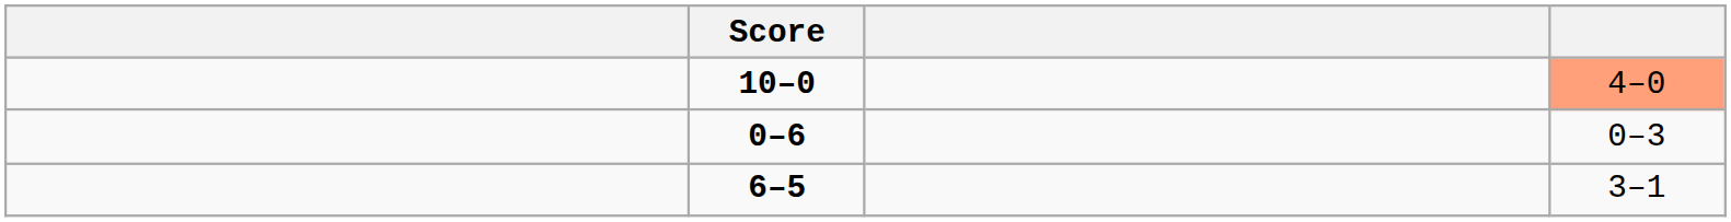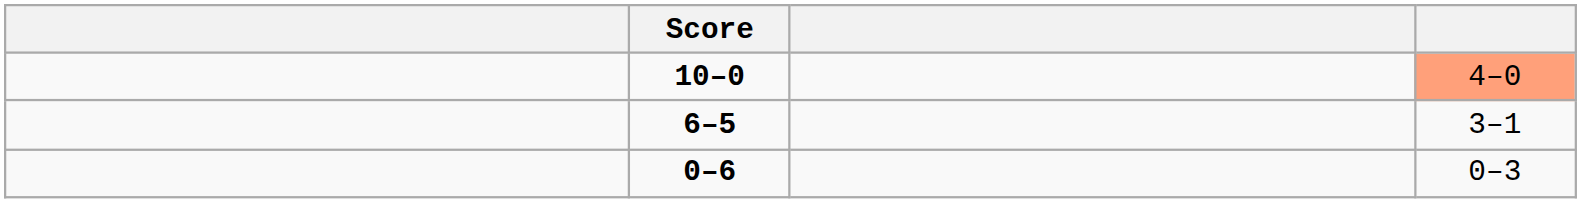 <table class="wikitable" style="text-align: center; ">
 <tr>
 <th align="right" width="270"></th>
 <th width="65">Score</th>
 <th align="left" width="270"></th>
 <th width="65"></th>
 </tr>
 <tr>
 <td align="left"><strong></strong></td>
 <td><strong>10–0</strong></td>
 <td align="left"></td>
 <td style="background: lightsalmon;">4–0 <strong></strong></td>
 </tr>
 <tr>
+<td align="left"><strong></strong></td>
+<td><strong>6–5</strong></td>
+<td align="left"></td>
+<td>3–1 <strong></strong></td>
+</tr>
+<tr>
 <td align="left"></td>
 <td><strong>0–6</strong></td>
 <td align="left"><strong></strong></td>
 <td>0–3 <strong></strong></td>
 </tr>
-<tr>
-<td align="left"><strong></strong></td>
-<td><strong>6–5</strong></td>
-<td align="left"></td>
-<td>3–1 <strong></strong></td>
-</tr>
 </table>
